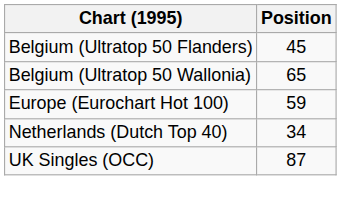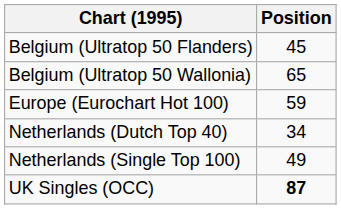 <table class="wikitable sortable">
 <tr>
 <th>Chart (1995)</th>
 <th>Position</th>
 </tr>
 <tr>
 <td>Belgium (Ultratop 50 Flanders)</td>
 <td align="center">45</td>
 </tr>
 <tr>
 <td>Belgium (Ultratop 50 Wallonia)</td>
 <td align="center">65</td>
 </tr>
 <tr>
 <td>Europe (Eurochart Hot 100)</td>
 <td align="center">59</td>
 </tr>
 <tr>
 <td>Netherlands (Dutch Top 40)</td>
 <td align="center">34</td>
 </tr>
 <tr>
+<td>Netherlands (Single Top 100)</td>
+<td align="center">49</td>
+</tr>
+<tr>
 <td>UK Singles (OCC)</td>
-<td align="center">87</td>
+<td align="center"><strong>87</strong></td>
 </tr>
 </table>
